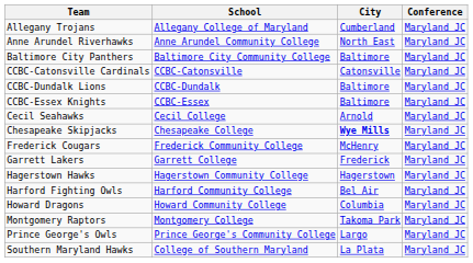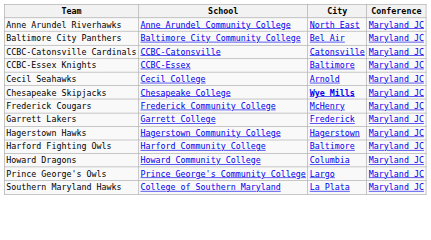 <table class="sortable wikitable">
 <tr>
 <th>Team</th>
 <th>School</th>
 <th>City</th>
 <th>Conference</th>
-</tr>
-<tr>
-<td>Allegany Trojans</td>
-<td><a href='#'>Allegany College of Maryland</a></td>
-<td><a href='#'>Cumberland</a></td>
-<td><a href='#'>Maryland JC</a></td>
 </tr>
 <tr>
 <td>Anne Arundel Riverhawks</td>
 <td><a href='#'>Anne Arundel Community College</a></td>
 <td><a href='#'>North East</a></td>
 <td><a href='#'>Maryland JC</a></td>
 </tr>
 <tr>
 <td>Baltimore City Panthers</td>
 <td><a href='#'>Baltimore City Community College</a></td>
-<td><a href='#'>Baltimore</a></td>
+<td><a href='#'>Bel Air</a></td>
 <td><a href='#'>Maryland JC</a></td>
 </tr>
 <tr>
 <td>CCBC-Catonsville Cardinals</td>
 <td><a href='#'>CCBC-Catonsville</a></td>
 <td><a href='#'>Catonsville</a></td>
-<td><a href='#'>Maryland JC</a></td>
-</tr>
-<tr>
-<td>CCBC-Dundalk Lions</td>
-<td><a href='#'>CCBC-Dundalk</a></td>
-<td><a href='#'>Baltimore</a></td>
 <td><a href='#'>Maryland JC</a></td>
 </tr>
 <tr>
 <td>CCBC-Essex Knights</td>
 <td><a href='#'>CCBC-Essex</a></td>
 <td><a href='#'>Baltimore</a></td>
 <td><a href='#'>Maryland JC</a></td>
 </tr>
 <tr>
 <td>Cecil Seahawks</td>
 <td><a href='#'>Cecil College</a></td>
 <td><a href='#'>Arnold</a></td>
 <td><a href='#'>Maryland JC</a></td>
 </tr>
 <tr>
 <td>Chesapeake Skipjacks</td>
 <td><a href='#'>Chesapeake College</a></td>
 <td><strong><a href='#'>Wye Mills</a></strong></td>
 <td><a href='#'>Maryland JC</a></td>
 </tr>
 <tr>
 <td>Frederick Cougars</td>
 <td><a href='#'>Frederick Community College</a></td>
 <td><a href='#'>McHenry</a></td>
 <td><a href='#'>Maryland JC</a></td>
 </tr>
 <tr>
 <td>Garrett Lakers</td>
 <td><a href='#'>Garrett College</a></td>
 <td><a href='#'>Frederick</a></td>
 <td><a href='#'>Maryland JC</a></td>
 </tr>
 <tr>
 <td>Hagerstown Hawks</td>
 <td><a href='#'>Hagerstown Community College</a></td>
 <td><a href='#'>Hagerstown</a></td>
 <td><a href='#'>Maryland JC</a></td>
 </tr>
 <tr>
 <td>Harford Fighting Owls</td>
 <td><a href='#'>Harford Community College</a></td>
-<td><a href='#'>Bel Air</a></td>
+<td><a href='#'>Baltimore</a></td>
 <td><a href='#'>Maryland JC</a></td>
 </tr>
 <tr>
 <td>Howard Dragons</td>
 <td><a href='#'>Howard Community College</a></td>
 <td><a href='#'>Columbia</a></td>
-<td><a href='#'>Maryland JC</a></td>
-</tr>
-<tr>
-<td>Montgomery Raptors</td>
-<td><a href='#'>Montgomery College</a></td>
-<td><a href='#'>Takoma Park</a></td>
 <td><a href='#'>Maryland JC</a></td>
 </tr>
 <tr>
 <td>Prince George's  Owls</td>
 <td><a href='#'>Prince George's Community College</a></td>
 <td><a href='#'>Largo</a></td>
 <td><a href='#'>Maryland JC</a></td>
 </tr>
 <tr>
 <td>Southern Maryland Hawks</td>
 <td><a href='#'>College of Southern Maryland</a></td>
 <td><a href='#'>La Plata</a></td>
 <td><a href='#'>Maryland JC</a></td>
 </tr>
 </table>
